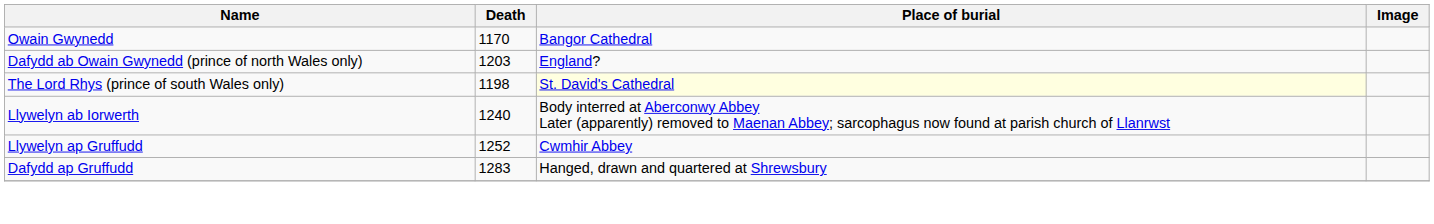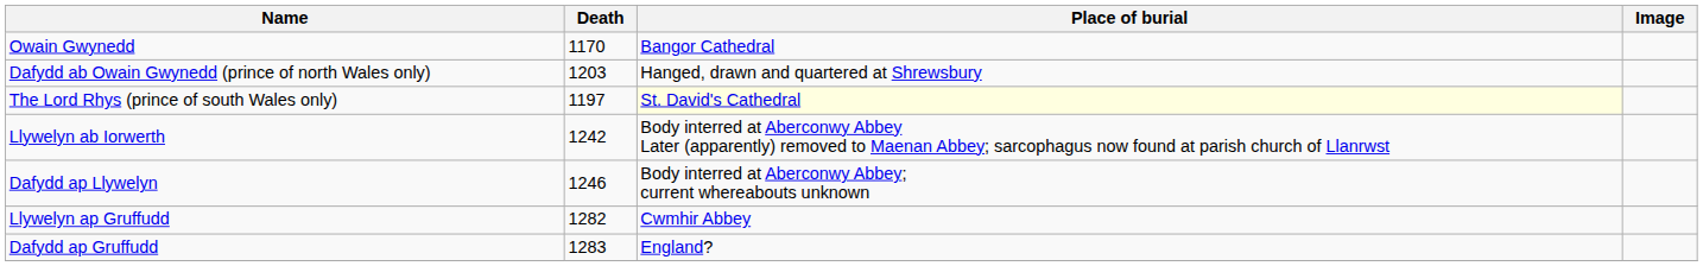 <table class="wikitable" width="100%">
 <tr>
 <th>Name</th>
 <th>Death</th>
 <th>Place of burial</th>
 <th>Image</th>
 </tr>
 <tr>
 <td><a href='#'>Owain Gwynedd</a></td>
 <td>1170</td>
 <td><a href='#'>Bangor Cathedral</a></td>
 <td></td>
 </tr>
 <tr>
 <td><a href='#'>Dafydd ab Owain Gwynedd</a> (prince of north Wales only)</td>
 <td>1203</td>
-<td><a href='#'>England</a>?</td>
+<td>Hanged, drawn and quartered at <a href='#'>Shrewsbury</a></td>
 <td></td>
 </tr>
 <tr>
 <td><a href='#'>The Lord Rhys</a> (prince of south Wales only)</td>
-<td>1198</td>
+<td>1197</td>
 <td style="background: lightyellow;"><a href='#'>St. David's Cathedral</a></td>
 <td></td>
 </tr>
 <tr>
 <td><a href='#'>Llywelyn ab Iorwerth</a></td>
-<td>1240</td>
+<td>1242</td>
 <td>Body interred at <a href='#'>Aberconwy Abbey</a><br>Later (apparently) removed to <a href='#'>Maenan Abbey</a>; sarcophagus now found at parish church of <a href='#'>Llanrwst</a></td>
 <td></td>
 </tr>
 <tr>
+<td><a href='#'>Dafydd ap Llywelyn</a></td>
+<td>1246</td>
+<td>Body interred at <a href='#'>Aberconwy Abbey</a>;<br>current whereabouts unknown</td>
+<td></td>
+</tr>
+<tr>
 <td><a href='#'>Llywelyn ap Gruffudd</a></td>
-<td>1252</td>
+<td>1282</td>
 <td><a href='#'>Cwmhir Abbey</a></td>
 <td></td>
 </tr>
 <tr>
 <td><a href='#'>Dafydd ap Gruffudd</a></td>
 <td>1283</td>
-<td>Hanged, drawn and quartered at <a href='#'>Shrewsbury</a></td>
+<td><a href='#'>England</a>?</td>
 <td></td>
 </tr>
 <tr>
 </tr>
 </table>
